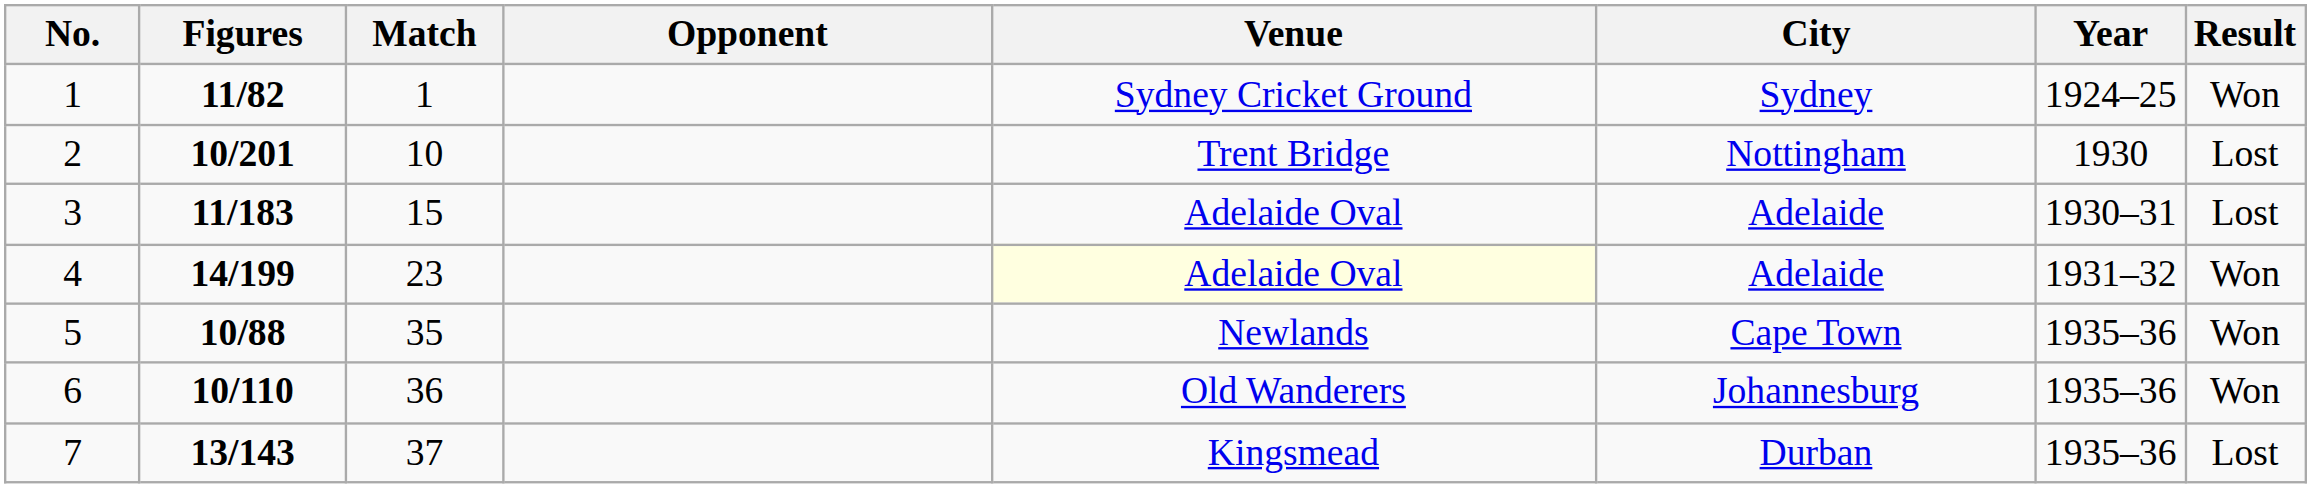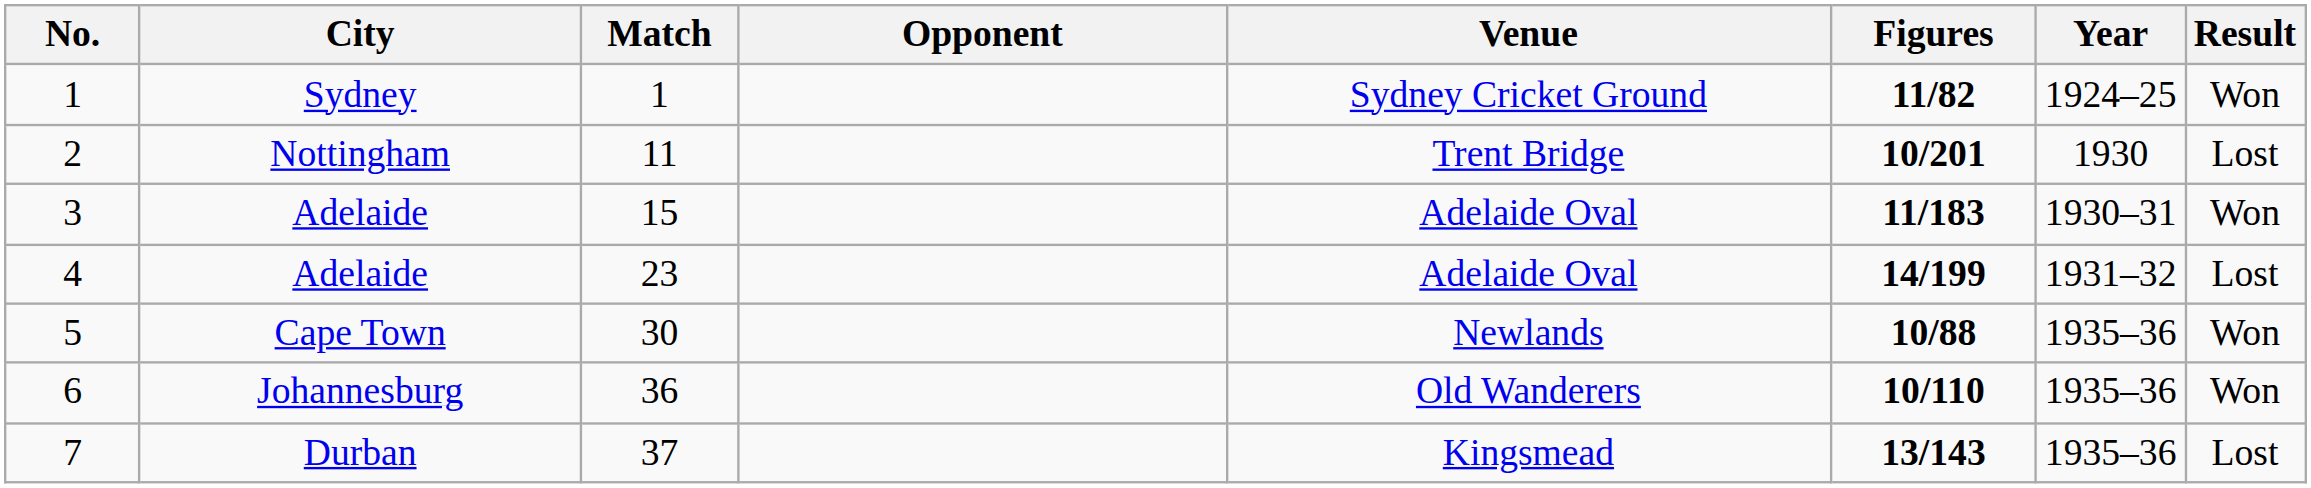 <table class="wikitable plainrowheaders sortable">
 <tr align=center>
 <th style="width:50px;">No.</th>
-<th style="width:80px;">Figures</th>
+<th style="width:180px;">City</th>
 <th style="width:60px;">Match</th>
 <th style="width:200px;">Opponent</th>
 <th style="width:250px;">Venue</th>
-<th style="width:180px;">City</th>
+<th style="width:80px;">Figures</th>
 <th style="width=200px;">Year</th>
 <th style="width=150px;">Result</th>
 </tr>
 <tr align=center>
 <td>1</td>
-<td><strong>11/82</strong></td>
+<td><a href='#'>Sydney</a></td>
 <td>1</td>
 <td></td>
 <td><a href='#'>Sydney Cricket Ground</a></td>
-<td><a href='#'>Sydney</a></td>
+<td><strong>11/82</strong></td>
 <td>1924–25</td>
 <td>Won</td>
 </tr>
 <tr align=center>
 <td>2</td>
-<td><strong>10/201</strong></td>
-<td>10</td>
+<td><a href='#'>Nottingham</a></td>
+<td>11</td>
 <td></td>
 <td><a href='#'>Trent Bridge</a></td>
-<td><a href='#'>Nottingham</a></td>
+<td><strong>10/201</strong></td>
 <td>1930</td>
 <td>Lost</td>
 </tr>
 <tr align=center>
 <td>3</td>
-<td><strong>11/183</strong></td>
+<td><a href='#'>Adelaide</a></td>
 <td>15</td>
 <td></td>
 <td><a href='#'>Adelaide Oval</a></td>
+<td><strong>11/183</strong></td>
+<td>1930–31</td>
+<td>Won</td>
+</tr>
+<tr align=center>
+<td>4</td>
 <td><a href='#'>Adelaide</a></td>
-<td>1930–31</td>
+<td>23</td>
+<td></td>
+<td><a href='#'>Adelaide Oval</a></td>
+<td><strong>14/199</strong></td>
+<td>1931–32</td>
 <td>Lost</td>
 </tr>
 <tr align=center>
-<td>4</td>
-<td><strong>14/199</strong></td>
-<td>23</td>
-<td></td>
-<td style="background: lightyellow;"><a href='#'>Adelaide Oval</a></td>
-<td><a href='#'>Adelaide</a></td>
-<td>1931–32</td>
-<td>Won</td>
-</tr>
-<tr align=center>
 <td>5</td>
-<td><strong>10/88</strong></td>
-<td>35</td>
+<td><a href='#'>Cape Town</a></td>
+<td>30</td>
 <td></td>
 <td><a href='#'>Newlands</a></td>
-<td><a href='#'>Cape Town</a></td>
+<td><strong>10/88</strong></td>
 <td>1935–36</td>
 <td>Won</td>
 </tr>
 <tr align=center>
 <td>6</td>
-<td><strong>10/110</strong></td>
+<td><a href='#'>Johannesburg</a></td>
 <td>36</td>
 <td></td>
 <td><a href='#'>Old Wanderers</a></td>
-<td><a href='#'>Johannesburg</a></td>
+<td><strong>10/110</strong></td>
 <td>1935–36</td>
 <td>Won</td>
 </tr>
 <tr align=center>
 <td>7</td>
-<td><strong>13/143</strong></td>
+<td><a href='#'>Durban</a></td>
 <td>37</td>
 <td></td>
 <td><a href='#'>Kingsmead</a></td>
-<td><a href='#'>Durban</a></td>
+<td><strong>13/143</strong></td>
 <td>1935–36</td>
 <td>Lost</td>
 </tr>
 </table>
